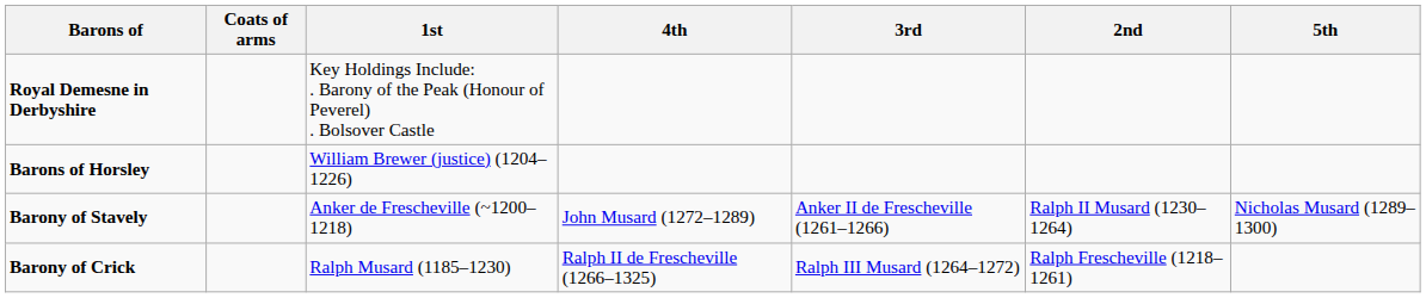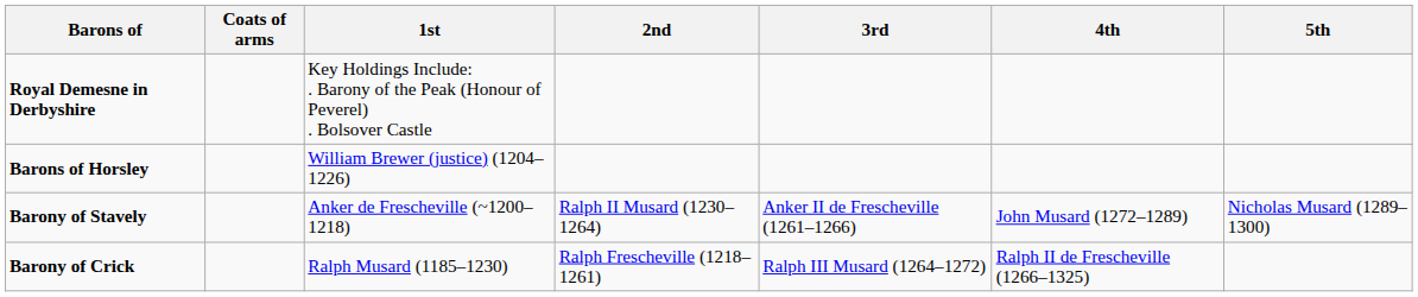 <table class="wikitable">
 <tr>
 <th>Barons of</th>
 <th>Coats of arms</th>
 <th>1st</th>
+<th>2nd</th>
+<th>3rd</th>
 <th>4th</th>
-<th>3rd</th>
-<th>2nd</th>
 <th>5th</th>
 </tr>
 <tr>
 <td><strong>Royal Demesne in Derbyshire</strong></td>
 <td></td>
 <td>Key Holdings Include:<br>. Barony of the Peak (Honour of Peverel)<br>. Bolsover Castle</td>
 <td></td>
 <td></td>
 <td></td>
 <td></td>
 </tr>
 <tr>
 <td><strong>Barons of Horsley</strong></td>
 <td></td>
 <td><a href='#'>William Brewer (justice)</a> (1204–1226)</td>
 <td></td>
 <td></td>
 <td></td>
 <td></td>
 </tr>
 <tr>
 <td><strong>Barony of Stavely</strong></td>
 <td></td>
 <td><a href='#'>Anker de Frescheville</a> (~1200–1218)</td>
+<td><a href='#'>Ralph II Musard</a> (1230–1264)</td>
+<td><a href='#'>Anker II de Frescheville</a> (1261–1266)</td>
 <td><a href='#'>John Musard</a> (1272–1289)</td>
-<td><a href='#'>Anker II de Frescheville</a> (1261–1266)</td>
-<td><a href='#'>Ralph II Musard</a> (1230–1264)</td>
 <td><a href='#'>Nicholas Musard</a> (1289–1300)</td>
 </tr>
 <tr>
 <td><strong>Barony of Crick</strong></td>
 <td></td>
 <td><a href='#'>Ralph Musard</a> (1185–1230)</td>
+<td><a href='#'>Ralph Frescheville</a> (1218–1261)</td>
+<td><a href='#'>Ralph III Musard</a> (1264–1272)</td>
 <td><a href='#'>Ralph II de Frescheville</a> (1266–1325)</td>
-<td><a href='#'>Ralph III Musard</a> (1264–1272)</td>
-<td><a href='#'>Ralph Frescheville</a> (1218–1261)</td>
 <td></td>
 </tr>
 </table>
